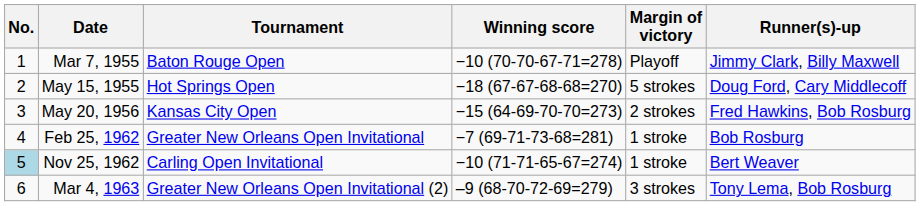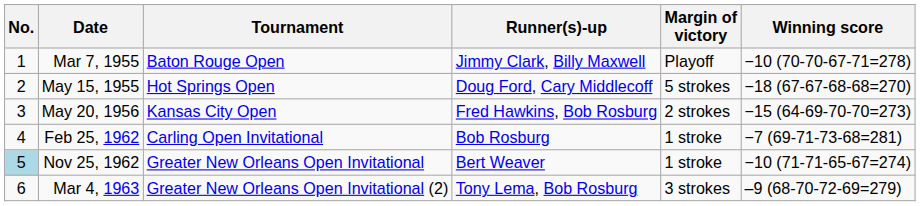 <table class="wikitable" style="font-size:95%;">
 <tr>
 <th>No.</th>
 <th>Date</th>
 <th>Tournament</th>
+<th>Runner(s)-up</th>
+<th>Margin of<br>victory</th>
 <th>Winning score</th>
-<th>Margin of<br>victory</th>
-<th>Runner(s)-up</th>
 </tr>
 <tr>
 <td align=center>1</td>
 <td align=right>Mar 7, 1955</td>
 <td><a href='#'>Baton Rouge Open</a></td>
+<td> <a href='#'>Jimmy Clark</a>,  <a href='#'>Billy Maxwell</a></td>
+<td>Playoff</td>
 <td>−10 (70-70-67-71=278)</td>
-<td>Playoff</td>
-<td> <a href='#'>Jimmy Clark</a>,  <a href='#'>Billy Maxwell</a></td>
 </tr>
 <tr>
 <td align=center>2</td>
 <td align=right>May 15, 1955</td>
 <td><a href='#'>Hot Springs Open</a></td>
+<td> <a href='#'>Doug Ford</a>,  <a href='#'>Cary Middlecoff</a></td>
+<td>5 strokes</td>
 <td>−18 (67-67-68-68=270)</td>
-<td>5 strokes</td>
-<td> <a href='#'>Doug Ford</a>,  <a href='#'>Cary Middlecoff</a></td>
 </tr>
 <tr>
 <td align=center>3</td>
 <td align=right>May 20, 1956</td>
 <td><a href='#'>Kansas City Open</a></td>
+<td> <a href='#'>Fred Hawkins</a>,  <a href='#'>Bob Rosburg</a></td>
+<td>2 strokes</td>
 <td>−15 (64-69-70-70=273)</td>
-<td>2 strokes</td>
-<td> <a href='#'>Fred Hawkins</a>,  <a href='#'>Bob Rosburg</a></td>
 </tr>
 <tr>
 <td align=center>4</td>
 <td align=right>Feb 25, <a href='#'>1962</a></td>
-<td><a href='#'>Greater New Orleans Open Invitational</a></td>
+<td><a href='#'>Carling Open Invitational</a></td>
+<td> <a href='#'>Bob Rosburg</a></td>
+<td>1 stroke</td>
 <td>−7 (69-71-73-68=281)</td>
-<td>1 stroke</td>
-<td> <a href='#'>Bob Rosburg</a></td>
 </tr>
 <tr>
 <td align=center style="background: lightblue;">5</td>
 <td align=right>Nov 25, 1962</td>
-<td><a href='#'>Carling Open Invitational</a></td>
+<td><a href='#'>Greater New Orleans Open Invitational</a></td>
+<td> <a href='#'>Bert Weaver</a></td>
+<td>1 stroke</td>
 <td>−10 (71-71-65-67=274)</td>
-<td>1 stroke</td>
-<td> <a href='#'>Bert Weaver</a></td>
 </tr>
 <tr>
 <td align=center>6</td>
 <td align=right>Mar 4, <a href='#'>1963</a></td>
 <td><a href='#'>Greater New Orleans Open Invitational</a> (2)</td>
+<td> <a href='#'>Tony Lema</a>,  <a href='#'>Bob Rosburg</a></td>
+<td>3 strokes</td>
 <td>–9 (68-70-72-69=279)</td>
-<td>3 strokes</td>
-<td> <a href='#'>Tony Lema</a>,  <a href='#'>Bob Rosburg</a></td>
 </tr>
 </table>
